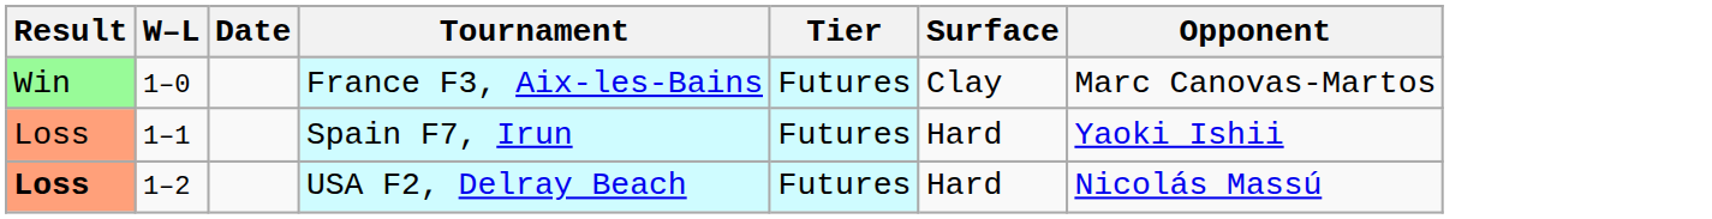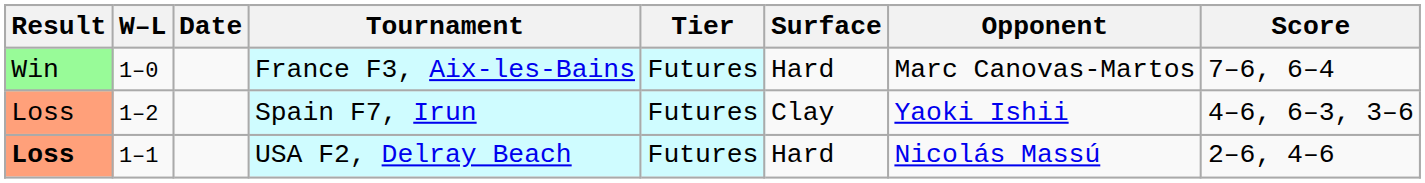 <table class="sortable wikitable">
 <tr>
 <th>Result</th>
 <th class="unsortable">W–L</th>
 <th>Date</th>
 <th>Tournament</th>
 <th>Tier</th>
 <th>Surface</th>
 <th>Opponent</th>
+<th class="unsortable">Score</th>
 </tr>
 <tr>
 <td style="background:#98fb98;">Win</td>
 <td><small>1–0</small></td>
 <td></td>
 <td style="background:#cffcff;">France F3, <a href='#'>Aix-les-Bains</a></td>
 <td style="background:#cffcff;">Futures</td>
-<td>Clay</td>
+<td>Hard</td>
 <td> Marc Canovas-Martos</td>
+<td>7–6, 6–4</td>
 </tr>
 <tr>
 <td style="background:#ffa07a;">Loss</td>
-<td><small>1–1</small></td>
+<td><small>1–2</small></td>
 <td></td>
 <td style="background:#cffcff;">Spain F7, <a href='#'>Irun</a></td>
 <td style="background:#cffcff;">Futures</td>
-<td>Hard</td>
+<td>Clay</td>
 <td> <a href='#'>Yaoki Ishii</a></td>
+<td>4–6, 6–3, 3–6</td>
 </tr>
 <tr>
 <td style="background:#ffa07a;"><strong>Loss</strong></td>
-<td><small>1–2</small></td>
+<td><small>1–1</small></td>
 <td></td>
 <td style="background:#cffcff;">USA F2, <a href='#'>Delray Beach</a></td>
 <td style="background:#cffcff;">Futures</td>
 <td>Hard</td>
 <td> <a href='#'>Nicolás Massú</a></td>
+<td>2–6, 4–6</td>
 </tr>
 </table>
